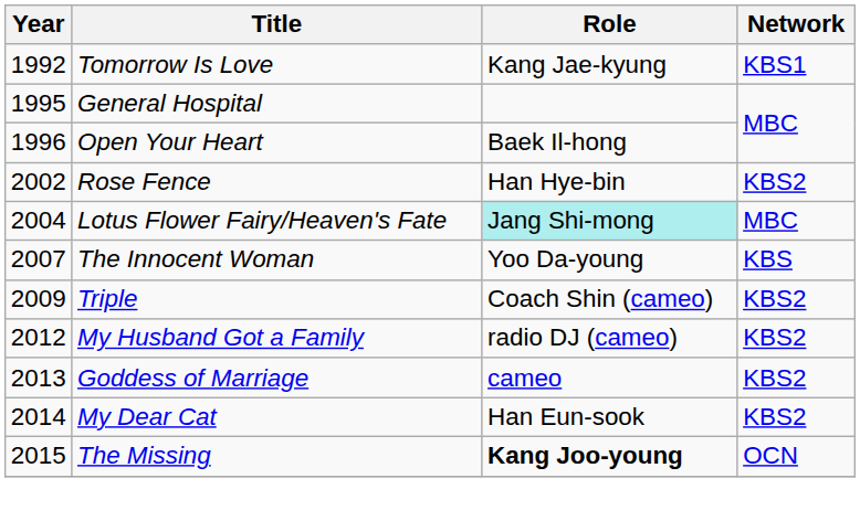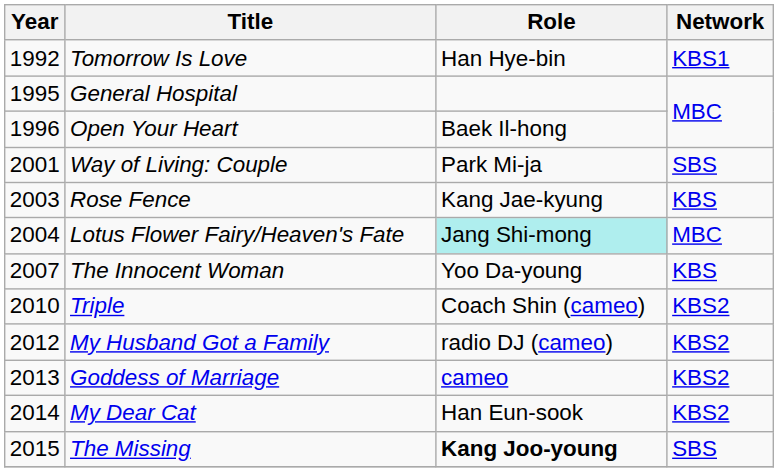 <table class="wikitable" style="width:550px">
 <tr>
 <th width=10>Year</th>
 <th>Title</th>
 <th>Role</th>
 <th>Network</th>
 </tr>
 <tr>
 <td>1992</td>
 <td><em>Tomorrow Is Love</em></td>
-<td>Kang Jae-kyung</td>
+<td>Han Hye-bin</td>
 <td><a href='#'>KBS1</a></td>
 </tr>
 <tr>
 <td>1995</td>
 <td><em>General Hospital</em></td>
 <td></td>
 <td rowspan=2><a href='#'>MBC</a></td>
 </tr>
 <tr>
 <td>1996</td>
 <td><em>Open Your Heart</em></td>
 <td>Baek Il-hong</td>
 </tr>
 <tr>
-<td>2002</td>
+<td>2001</td>
+<td><em>Way of Living: Couple</em></td>
+<td>Park Mi-ja</td>
+<td><a href='#'>SBS</a></td>
+</tr>
+<tr>
+<td>2003</td>
 <td><em>Rose Fence</em></td>
-<td>Han Hye-bin</td>
-<td><a href='#'>KBS2</a></td>
+<td>Kang Jae-kyung</td>
+<td><a href='#'>KBS</a></td>
 </tr>
 <tr>
 <td>2004</td>
 <td><em>Lotus Flower Fairy/Heaven's Fate</em></td>
 <td style="background: paleturquoise;">Jang Shi-mong</td>
 <td><a href='#'>MBC</a></td>
 </tr>
 <tr>
 <td>2007</td>
 <td><em>The Innocent Woman</em></td>
 <td>Yoo Da-young</td>
 <td><a href='#'>KBS</a></td>
 </tr>
 <tr>
-<td>2009</td>
+<td>2010</td>
 <td><em><a href='#'>Triple</a></em></td>
 <td>Coach Shin (<a href='#'>cameo</a>)</td>
 <td><a href='#'>KBS2</a></td>
 </tr>
 <tr>
 <td>2012</td>
 <td><em><a href='#'>My Husband Got a Family</a></em></td>
 <td>radio DJ (<a href='#'>cameo</a>)</td>
 <td><a href='#'>KBS2</a></td>
 </tr>
 <tr>
 <td>2013</td>
 <td><em><a href='#'>Goddess of Marriage</a></em></td>
 <td><a href='#'>cameo</a></td>
 <td><a href='#'>KBS2</a></td>
 </tr>
 <tr>
 <td>2014</td>
 <td><em><a href='#'>My Dear Cat</a></em></td>
 <td>Han Eun-sook</td>
 <td><a href='#'>KBS2</a></td>
 </tr>
 <tr>
 <td>2015</td>
 <td><em><a href='#'>The Missing</a></em></td>
 <td><strong>Kang Joo-young</strong></td>
-<td><a href='#'>OCN</a></td>
+<td><a href='#'>SBS</a></td>
 </tr>
 <tr>
 </tr>
 </table>
